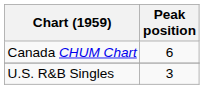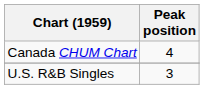 <table class="wikitable sortable">
 <tr>
 <th align="left">Chart (1959)</th>
 <th align="center">Peak<br>position</th>
 </tr>
 <tr>
 <td align="left">Canada <em><a href='#'>CHUM Chart</a></em></td>
-<td align="center">6</td>
+<td align="center">4</td>
 </tr>
 <tr>
 </tr>
 <tr>
 <td align="left">U.S. R&B Singles</td>
 <td align="center">3</td>
 </tr>
 </table>
